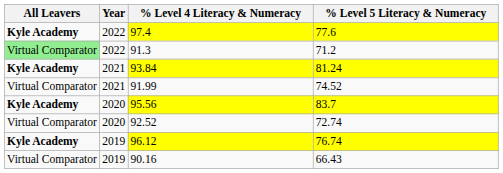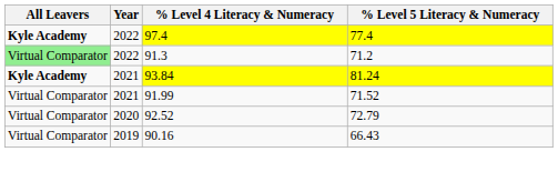 <table class="wikitable">
 <tr>
 <th>All Leavers</th>
 <th>Year</th>
 <th>% Level 4 Literacy & Numeracy</th>
 <th>% Level 5 Literacy & Numeracy</th>
 </tr>
 <tr>
 <td><strong>Kyle Academy</strong></td>
 <td>2022</td>
 <td style="width: 250px; background: yellow;">97.4</td>
-<td style="width: 250px; background: yellow;">77.6</td>
+<td style="width: 250px; background: yellow;">77.4</td>
 </tr>
 <tr>
 <td style="background: lightgreen;">Virtual Comparator</td>
 <td>2022</td>
 <td>91.3</td>
 <td>71.2</td>
 </tr>
 <tr>
 <td><strong>Kyle Academy</strong></td>
 <td>2021</td>
 <td style="width: 250px; background: yellow;">93.84</td>
 <td style="width: 250px; background: yellow;">81.24</td>
 </tr>
 <tr>
 <td>Virtual Comparator</td>
 <td>2021</td>
 <td>91.99</td>
-<td>74.52</td>
-</tr>
-<tr>
-<td><strong>Kyle Academy</strong></td>
-<td>2020</td>
-<td style="width: 250px; background: yellow;">95.56</td>
-<td style="width: 250px; background: yellow;">83.7</td>
+<td>71.52</td>
 </tr>
 <tr>
 <td>Virtual Comparator</td>
 <td>2020</td>
 <td>92.52</td>
-<td>72.74</td>
-</tr>
-<tr>
-<td><strong>Kyle Academy</strong></td>
-<td>2019</td>
-<td style="width: 250px; background: yellow;">96.12</td>
-<td style="width: 250px; background: yellow;">76.74</td>
+<td>72.79</td>
 </tr>
 <tr>
 <td>Virtual Comparator</td>
 <td>2019</td>
 <td>90.16</td>
 <td>66.43</td>
 </tr>
 </table>
